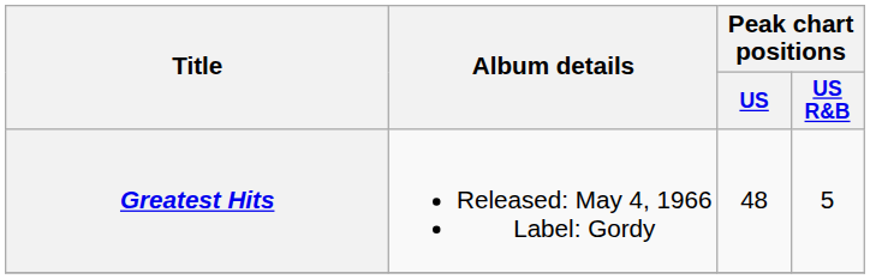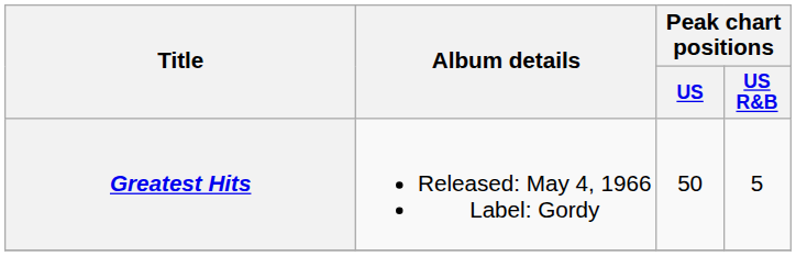 <table class="wikitable plainrowheaders" style="text-align:center;">
 <tr>
 <th rowspan="2" style="width:15em;">Title</th>
 <th rowspan="2">Album details</th>
 <th colspan="2">Peak chart positions</th>
 </tr>
 <tr>
 <th style="width:3em;font-size:85%"><a href='#'>US</a><br></th>
 <th style="width:3em;font-size:85%"><a href='#'>US<br>R&B</a><br></th>
 </tr>
 <tr>
 <th scope="row"><em><a href='#'>Greatest Hits</a></em></th>
 <td><br><ul><li>Released: May 4, 1966</li><li>Label: Gordy</li></ul></td>
-<td>48</td>
+<td>50</td>
 <td>5</td>
 </tr>
 <tr>
 </tr>
 </table>
